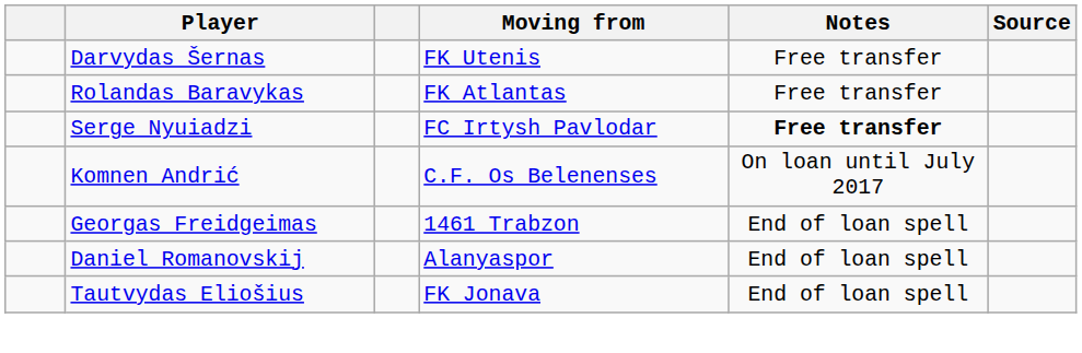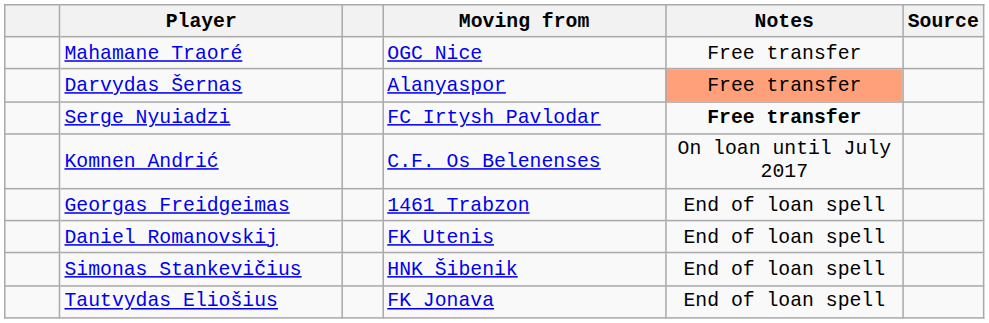 <table class="wikitable sortable">
 <tr>
 <th style="width:30px;"></th>
 <th style="width:180px;">Player</th>
 <th style="width:20px;"></th>
 <th style="width:180px;">Moving from</th>
 <th style="width:150px;" class="unsortable">Notes</th>
 <th style="width:20px;" class="unsortable">Source</th>
 </tr>
 <tr>
 <td align=center></td>
-<td> <a href='#'>Darvydas Šernas</a></td>
+<td> <a href='#'>Mahamane Traoré</a></td>
 <td align=center></td>
-<td> <a href='#'>FK Utenis</a></td>
+<td> <a href='#'>OGC Nice</a></td>
 <td align=center>Free transfer</td>
 <td align=center></td>
 </tr>
 <tr>
 <td align=center></td>
-<td> <a href='#'>Rolandas Baravykas</a></td>
+<td> <a href='#'>Darvydas Šernas</a></td>
 <td align=center></td>
-<td> <a href='#'>FK Atlantas</a></td>
-<td align=center>Free transfer</td>
+<td> <a href='#'>Alanyaspor</a></td>
+<td align=center style="background: lightsalmon;">Free transfer</td>
 <td align=center></td>
 </tr>
 <tr>
 <td align=center></td>
 <td> <a href='#'>Serge Nyuiadzi</a></td>
 <td align=center></td>
 <td> <a href='#'>FC Irtysh Pavlodar</a></td>
 <td align=center><strong>Free transfer</strong></td>
 <td align=center></td>
 </tr>
 <tr>
 <td align=center></td>
 <td> <a href='#'>Komnen Andrić</a></td>
 <td align=center></td>
 <td> <a href='#'>C.F. Os Belenenses</a></td>
 <td align=center>On loan until July 2017</td>
 <td align=center></td>
 </tr>
 <tr>
 <td align=center></td>
 <td> <a href='#'>Georgas Freidgeimas</a></td>
 <td align=center></td>
 <td> <a href='#'>1461 Trabzon</a></td>
 <td align=center>End of loan spell</td>
 <td align=center></td>
 </tr>
 <tr>
 <td align=center></td>
 <td> <a href='#'>Daniel Romanovskij</a></td>
 <td align=center></td>
-<td> <a href='#'>Alanyaspor</a></td>
+<td> <a href='#'>FK Utenis</a></td>
+<td align=center>End of loan spell</td>
+<td align=center></td>
+</tr>
+<tr>
+<td align=center></td>
+<td> <a href='#'>Simonas Stankevičius</a></td>
+<td align=center></td>
+<td> <a href='#'>HNK Šibenik</a></td>
 <td align=center>End of loan spell</td>
 <td align=center></td>
 </tr>
 <tr>
 <td align=center></td>
 <td> <a href='#'>Tautvydas Eliošius</a></td>
 <td align=center></td>
 <td> <a href='#'>FK Jonava</a></td>
 <td align=center>End of loan spell</td>
 <td align=center></td>
 </tr>
 </table>
